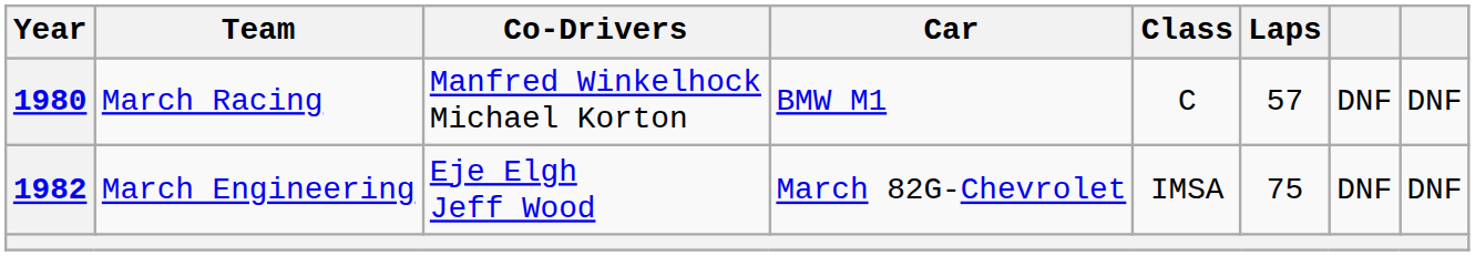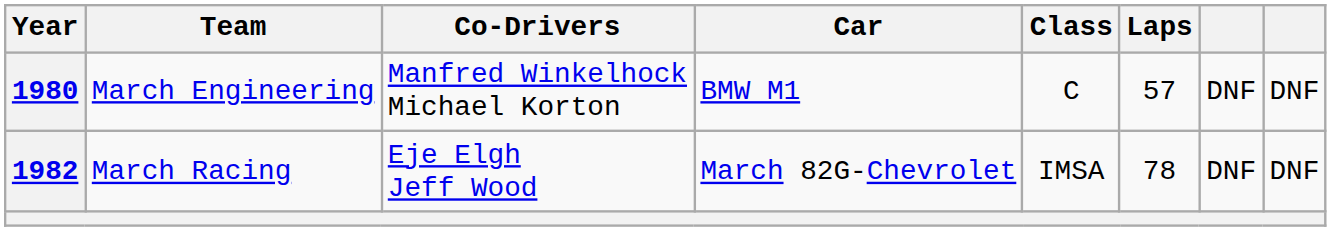 <table class="wikitable" style="text-align:center; font-size:90%">
 <tr>
 <th>Year</th>
 <th>Team</th>
 <th>Co-Drivers</th>
 <th>Car</th>
 <th>Class</th>
 <th>Laps</th>
 <th></th>
 <th></th>
 </tr>
 <tr>
 <th><a href='#'>1980</a></th>
-<td align="left"> <a href='#'>March Racing</a></td>
+<td align="left"> <a href='#'>March Engineering</a></td>
 <td align="left"> <a href='#'>Manfred Winkelhock</a><br> Michael Korton</td>
 <td align="left"><a href='#'>BMW M1</a></td>
 <td>C</td>
 <td>57</td>
 <td>DNF</td>
 <td>DNF</td>
 </tr>
 <tr>
 <th><a href='#'>1982</a></th>
-<td align="left"> <a href='#'>March Engineering</a></td>
+<td align="left"> <a href='#'>March Racing</a></td>
 <td align="left"> <a href='#'>Eje Elgh</a><br> <a href='#'>Jeff Wood</a></td>
 <td align="left"><a href='#'>March</a> 82G-<a href='#'>Chevrolet</a></td>
 <td>IMSA</td>
-<td>75</td>
+<td>78</td>
 <td>DNF</td>
 <td>DNF</td>
 </tr>
 <tr>
 <th colspan="8"></th>
 </tr>
 </table>
